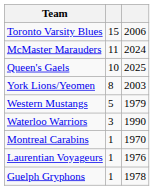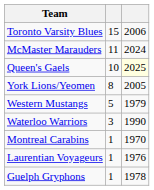 <table class="wikitable sortable"  style="font-size: 90%">
 <tr>
 <th>Team</th>
 <th></th>
 <th></th>
 </tr>
 <tr>
 <td><a href='#'>Toronto Varsity Blues</a></td>
 <td>15</td>
 <td>2006</td>
 </tr>
 <tr>
 <td><a href='#'>McMaster Marauders</a></td>
 <td>11</td>
 <td>2024</td>
 </tr>
 <tr>
 <td><a href='#'>Queen's Gaels</a></td>
 <td>10</td>
-<td>2025</td>
+<td style="background: lightyellow;">2025</td>
 </tr>
 <tr>
 <td><a href='#'>York Lions/Yeomen</a></td>
 <td>8</td>
-<td>2003</td>
+<td>2005</td>
 </tr>
 <tr>
 <td><a href='#'>Western Mustangs</a></td>
 <td>5</td>
 <td>1979</td>
 </tr>
 <tr>
 <td><a href='#'>Waterloo Warriors</a></td>
 <td>3</td>
 <td>1990</td>
 </tr>
 <tr>
 <td><a href='#'>Montreal Carabins</a></td>
 <td>1</td>
 <td>1970</td>
 </tr>
 <tr>
 <td><a href='#'>Laurentian Voyageurs</a></td>
 <td>1</td>
 <td>1976</td>
 </tr>
 <tr>
 <td><a href='#'>Guelph Gryphons</a></td>
 <td>1</td>
 <td>1978</td>
 </tr>
 </table>
